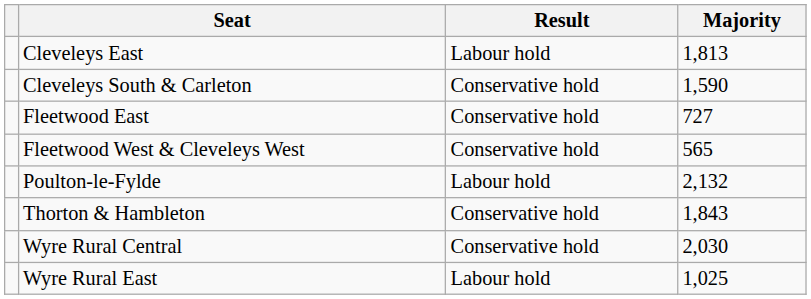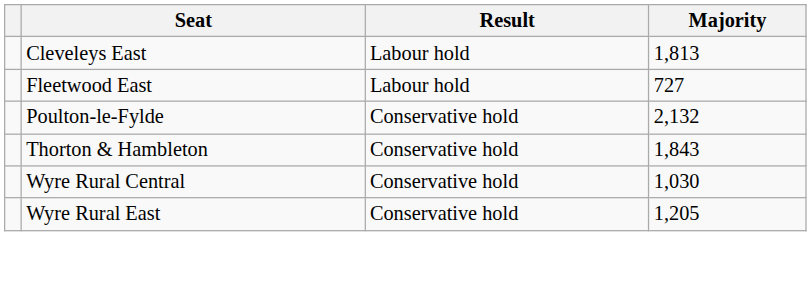 <table class="wikitable" style="right; width:50%">
 <tr>
 <th></th>
 <th>Seat</th>
 <th>Result</th>
 <th>Majority</th>
 </tr>
 <tr>
 <td></td>
 <td>Cleveleys East</td>
 <td>Labour hold</td>
 <td>1,813</td>
 </tr>
 <tr>
 <td></td>
-<td>Cleveleys South & Carleton</td>
-<td>Conservative hold</td>
-<td>1,590</td>
-</tr>
-<tr>
-<td></td>
 <td>Fleetwood East</td>
-<td>Conservative hold</td>
+<td>Labour hold</td>
 <td>727</td>
 </tr>
 <tr>
 <td></td>
-<td>Fleetwood West & Cleveleys West</td>
+<td>Poulton-le-Fylde</td>
 <td>Conservative hold</td>
-<td>565</td>
-</tr>
-<tr>
-<td></td>
-<td>Poulton-le-Fylde</td>
-<td>Labour hold</td>
 <td>2,132</td>
 </tr>
 <tr>
 <td></td>
 <td>Thorton & Hambleton</td>
 <td>Conservative hold</td>
 <td>1,843</td>
 </tr>
 <tr>
 <td></td>
 <td>Wyre Rural Central</td>
 <td>Conservative hold</td>
-<td>2,030</td>
+<td>1,030</td>
 </tr>
 <tr>
 <td></td>
 <td>Wyre Rural East</td>
-<td>Labour hold</td>
-<td>1,025</td>
+<td>Conservative hold</td>
+<td>1,205</td>
 </tr>
 </table>
